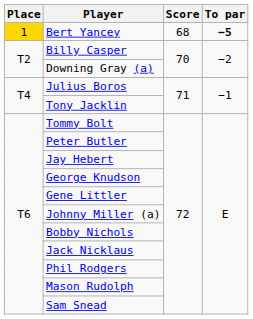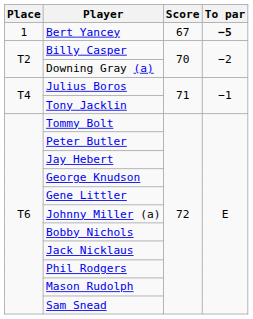 <table class="wikitable">
 <tr>
 <th>Place</th>
 <th>Player</th>
 <th>Score</th>
 <th>To par</th>
 </tr>
 <tr>
-<td align="center" style="background: gold;">1</td>
+<td align="center">1</td>
 <td> <a href='#'>Bert Yancey</a></td>
-<td align="center">68</td>
+<td align="center">67</td>
 <td align="center"><strong>−5</strong></td>
 </tr>
 <tr>
 <td rowspan="2" align="center">T2</td>
 <td> <a href='#'>Billy Casper</a></td>
 <td rowspan="2" align="center">70</td>
 <td rowspan="2" align="center">−2</td>
 </tr>
 <tr>
 <td> Downing Gray <a href='#'>(a)</a></td>
 </tr>
 <tr>
 <td rowspan="2" align="center">T4</td>
 <td> <a href='#'>Julius Boros</a></td>
 <td rowspan="2" align="center">71</td>
 <td rowspan="2" align="center">−1</td>
 </tr>
 <tr>
 <td> <a href='#'>Tony Jacklin</a></td>
 </tr>
 <tr>
 <td rowspan="11" align="center">T6</td>
 <td> <a href='#'>Tommy Bolt</a></td>
 <td rowspan="11" align="center">72</td>
 <td rowspan="11" align="center">E</td>
 </tr>
 <tr>
 <td> <a href='#'>Peter Butler</a></td>
 </tr>
 <tr>
 <td> <a href='#'>Jay Hebert</a></td>
 </tr>
 <tr>
 <td> <a href='#'>George Knudson</a></td>
 </tr>
 <tr>
 <td> <a href='#'>Gene Littler</a></td>
 </tr>
 <tr>
 <td> <a href='#'>Johnny Miller</a> (a)</td>
 </tr>
 <tr>
 <td> <a href='#'>Bobby Nichols</a></td>
 </tr>
 <tr>
 <td> <a href='#'>Jack Nicklaus</a></td>
 </tr>
 <tr>
 <td> <a href='#'>Phil Rodgers</a></td>
 </tr>
 <tr>
 <td> <a href='#'>Mason Rudolph</a></td>
 </tr>
 <tr>
 <td> <a href='#'>Sam Snead</a></td>
 </tr>
 </table>
